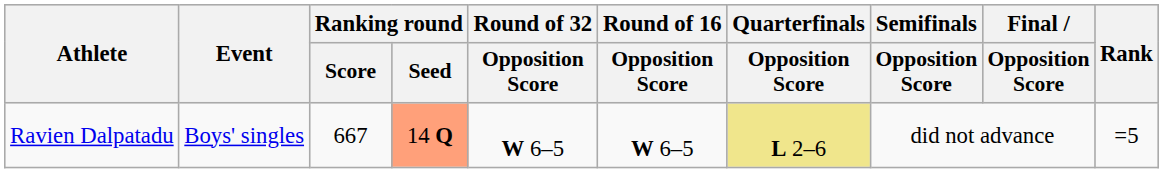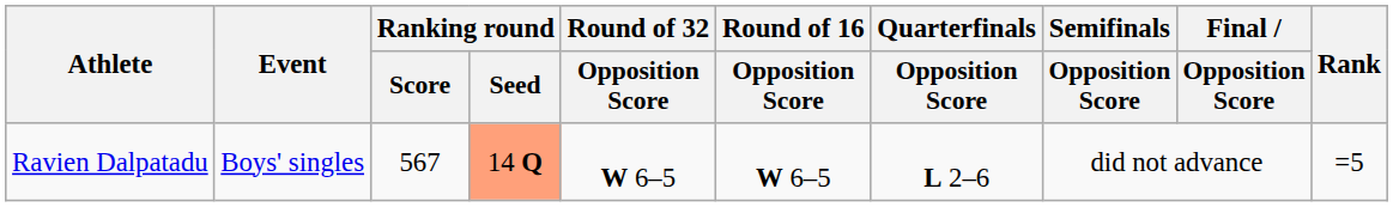 <table class="wikitable" style="font-size:90%;">
 <tr>
 <th rowspan="2">Athlete</th>
 <th rowspan="2">Event</th>
 <th colspan="2">Ranking round</th>
 <th>Round of 32</th>
 <th>Round of 16</th>
 <th>Quarterfinals</th>
 <th>Semifinals</th>
 <th>Final / </th>
 <th rowspan=2>Rank</th>
 </tr>
 <tr style="font-size:95%">
 <th>Score</th>
 <th>Seed</th>
 <th>Opposition<br>Score</th>
 <th>Opposition<br>Score</th>
 <th>Opposition<br>Score</th>
 <th>Opposition<br>Score</th>
 <th>Opposition<br>Score</th>
 </tr>
 <tr align=center>
 <td align=left><a href='#'>Ravien Dalpatadu</a></td>
 <td><a href='#'>Boys' singles</a></td>
-<td>667</td>
+<td>567</td>
 <td style="background: lightsalmon;">14 <strong>Q</strong></td>
 <td><br><strong>W</strong> 6–5</td>
 <td><br><strong>W</strong> 6–5</td>
-<td style="background: khaki;"><br><strong>L</strong> 2–6</td>
+<td><br><strong>L</strong> 2–6</td>
 <td colspan=2>did not advance</td>
 <td>=5</td>
 </tr>
 </table>
